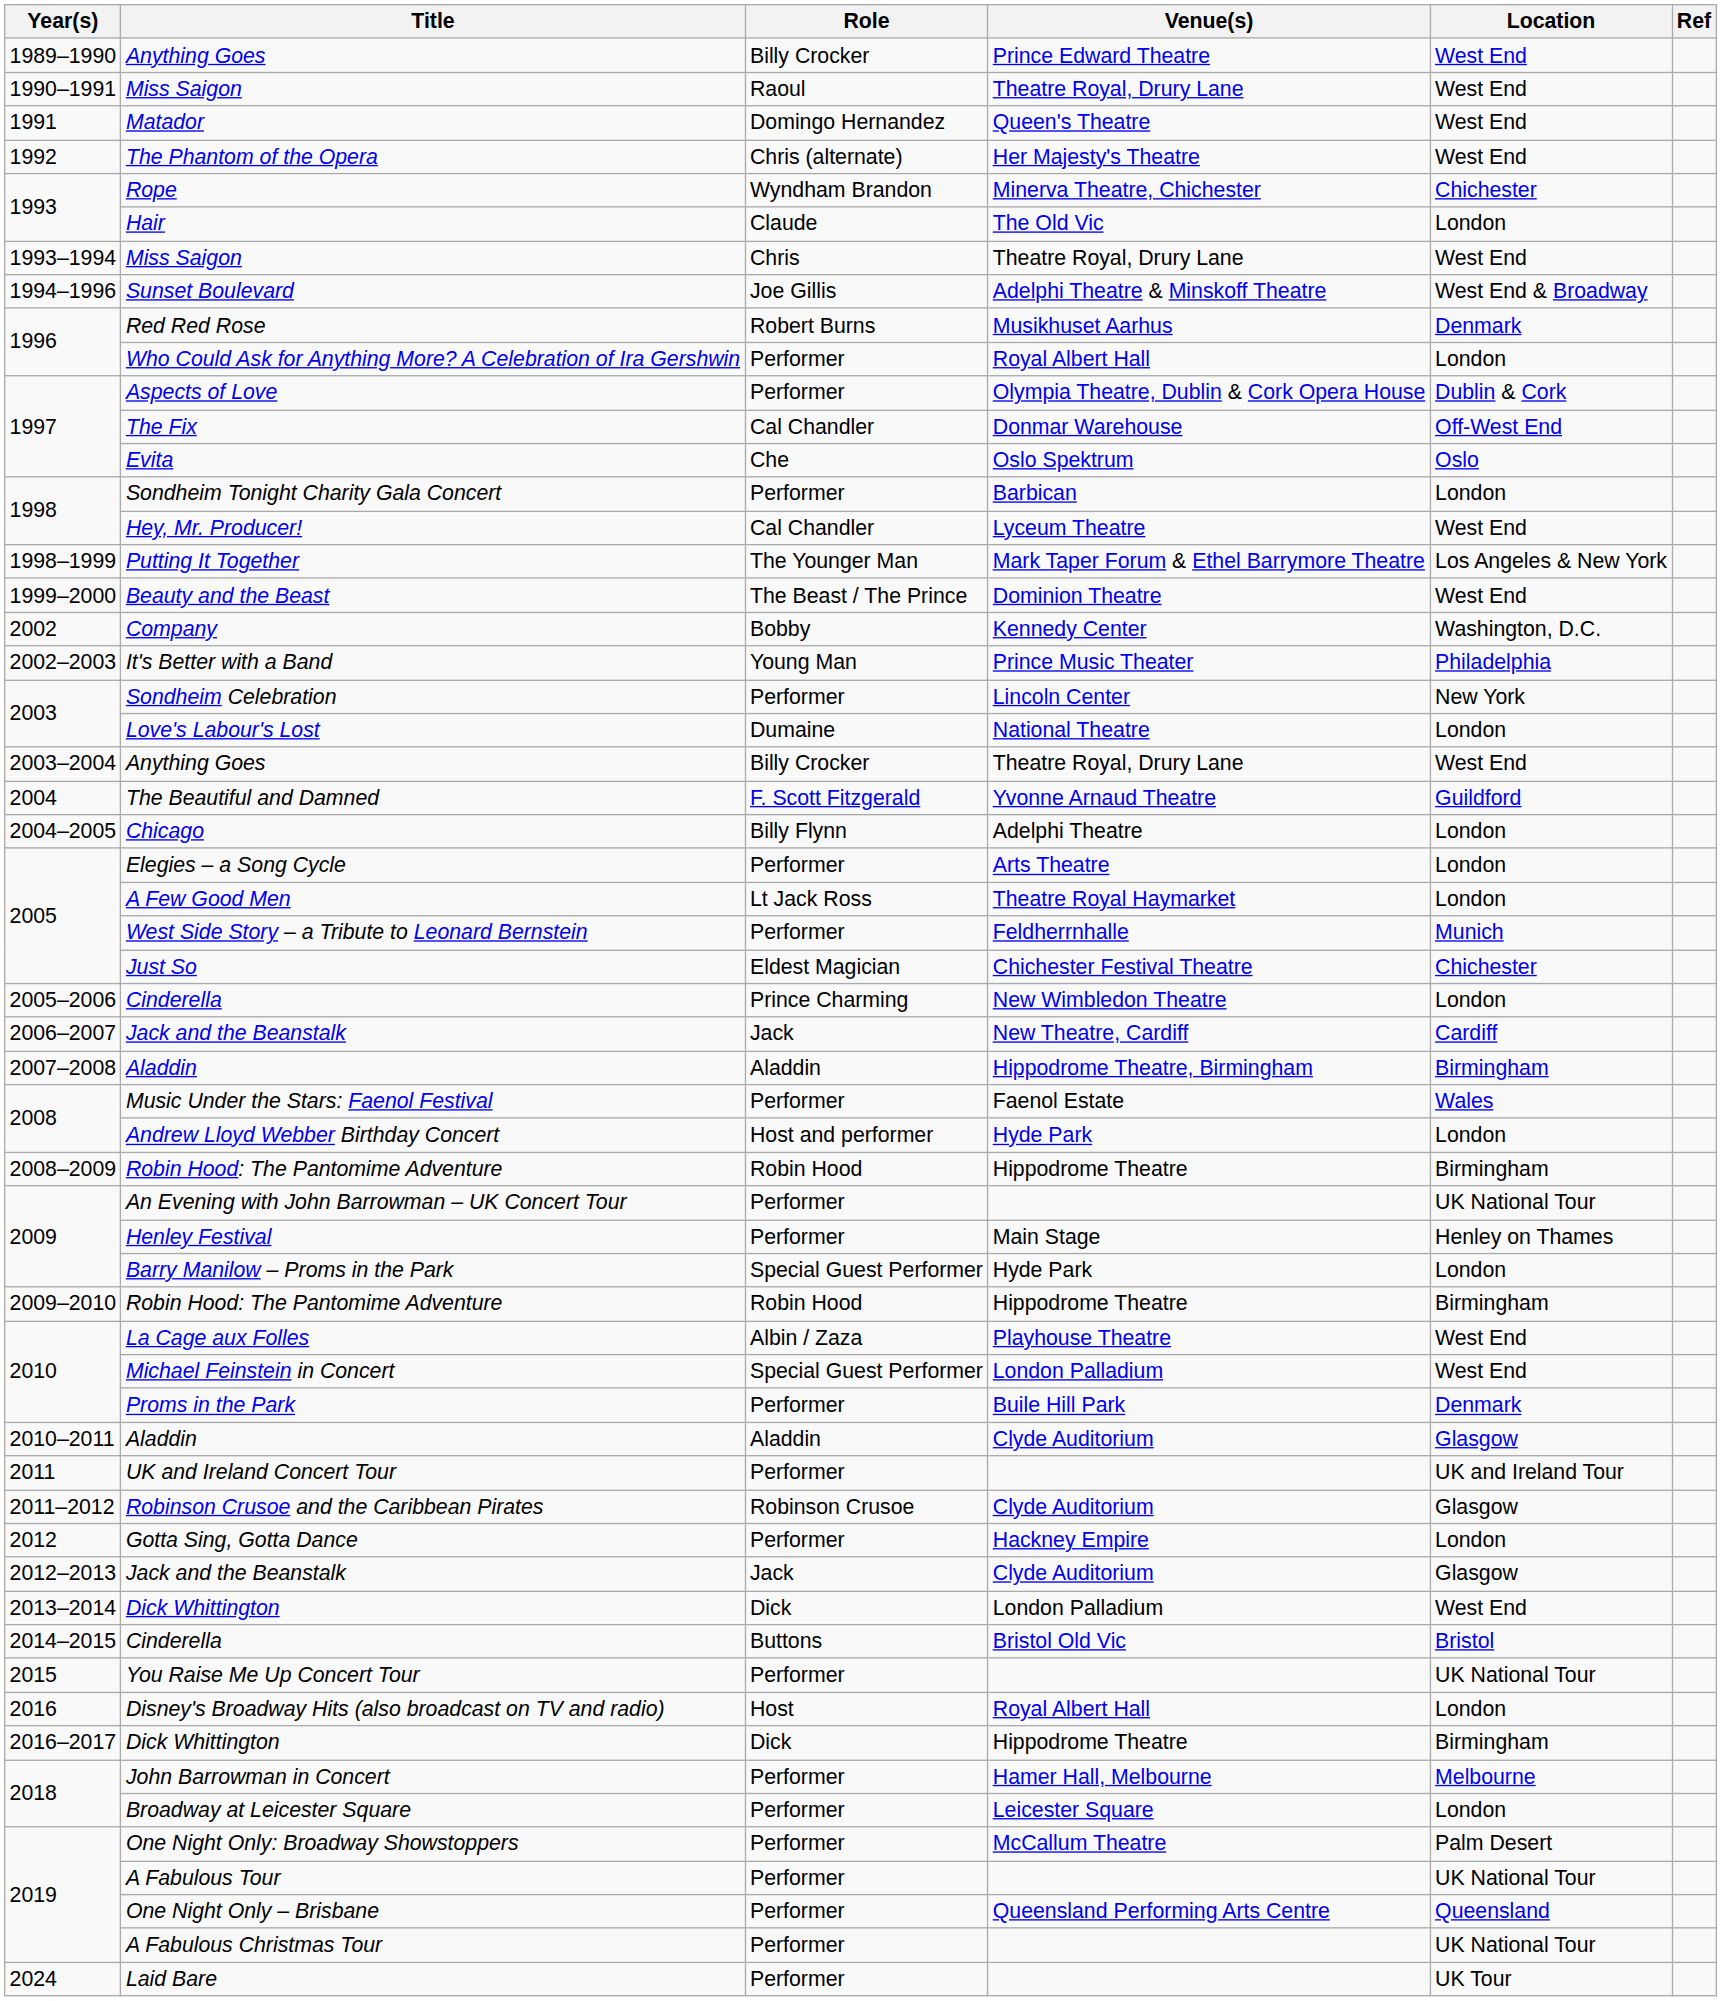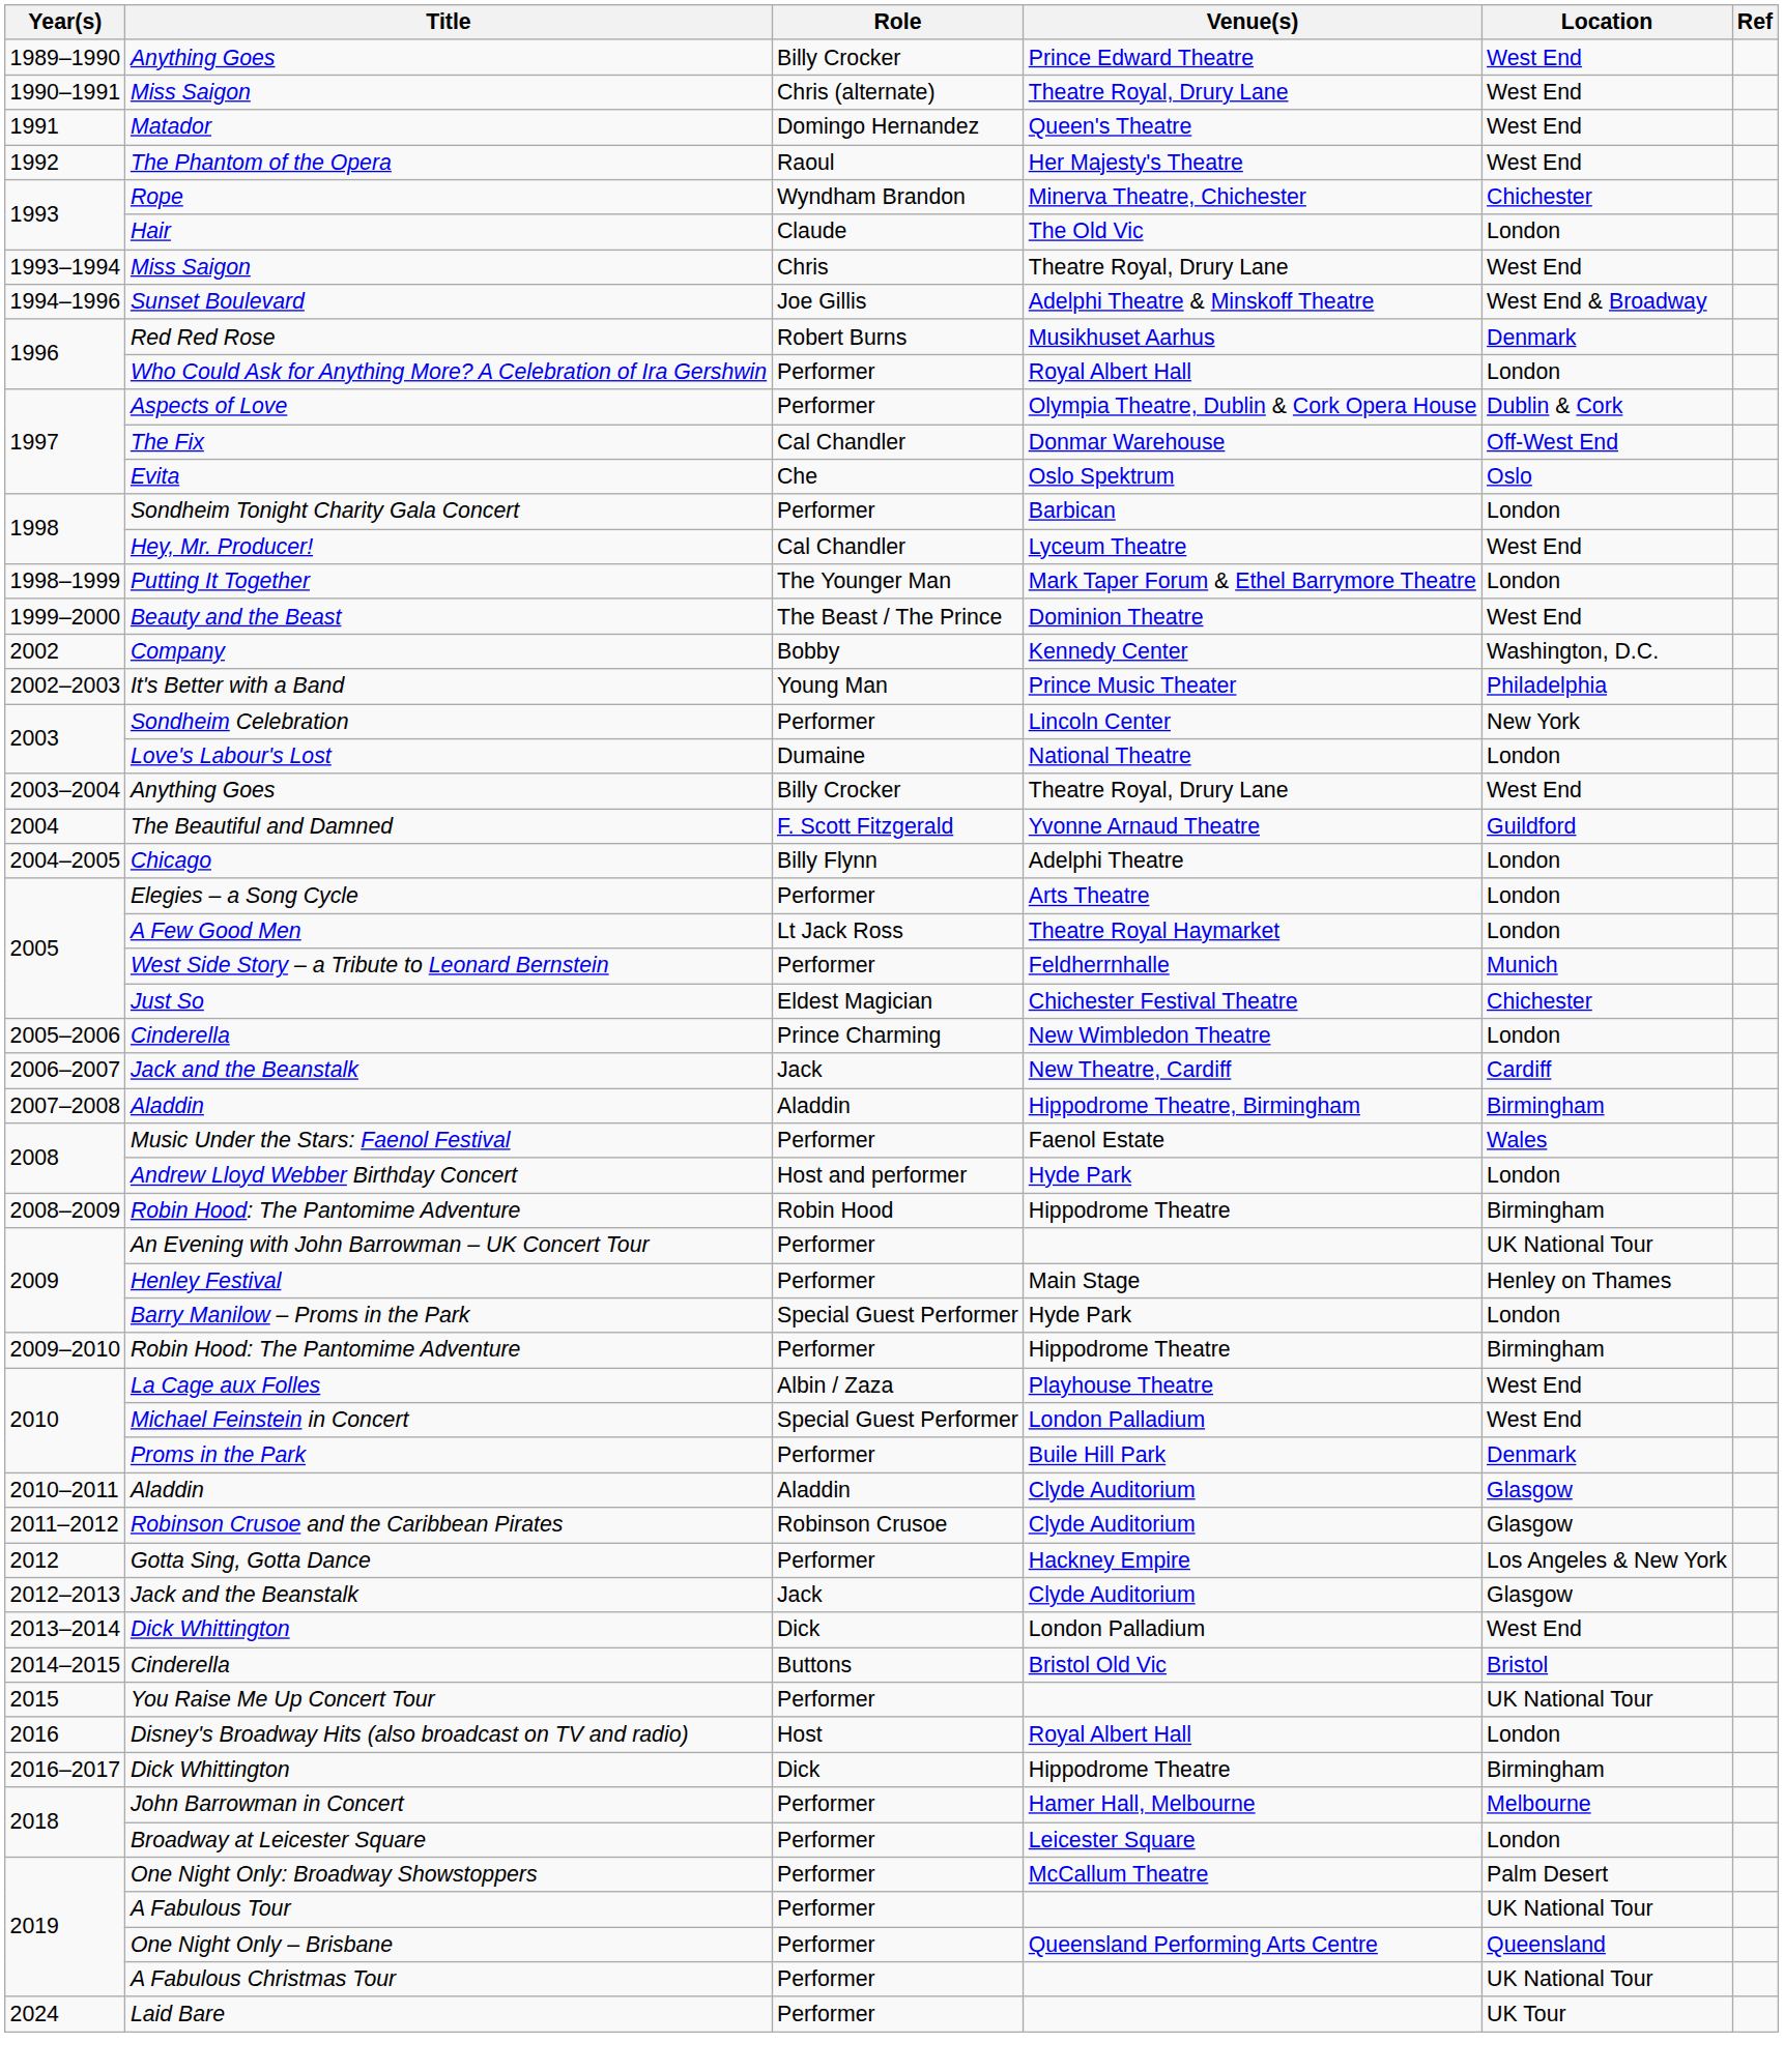 <table class="wikitable plainrowheaders sortable">
 <tr>
 <th scope="col">Year(s)</th>
 <th scope="col">Title</th>
 <th scope="col">Role</th>
 <th scope="col">Venue(s)</th>
 <th scope="col">Location</th>
 <th>Ref</th>
 </tr>
 <tr>
 <td>1989–1990</td>
 <td><em><a href='#'>Anything Goes</a></em></td>
 <td>Billy Crocker</td>
 <td><a href='#'>Prince Edward Theatre</a></td>
 <td><a href='#'>West End</a></td>
 <td></td>
 </tr>
 <tr>
 <td>1990–1991</td>
 <td><em><a href='#'>Miss Saigon</a></em></td>
-<td>Raoul</td>
+<td>Chris (alternate)</td>
 <td><a href='#'>Theatre Royal, Drury Lane</a></td>
 <td>West End</td>
 <td></td>
 </tr>
 <tr>
 <td>1991</td>
 <td><em><a href='#'>Matador</a></em></td>
 <td>Domingo Hernandez</td>
 <td><a href='#'>Queen's Theatre</a></td>
 <td>West End</td>
 <td></td>
 </tr>
 <tr>
 <td>1992</td>
 <td><em><a href='#'>The Phantom of the Opera</a></em></td>
-<td>Chris (alternate)</td>
+<td>Raoul</td>
 <td><a href='#'>Her Majesty's Theatre</a></td>
 <td>West End</td>
 <td></td>
 </tr>
 <tr>
 <td rowspan="2">1993</td>
 <td><em><a href='#'>Rope</a></em></td>
 <td>Wyndham Brandon</td>
 <td><a href='#'>Minerva Theatre, Chichester</a></td>
 <td><a href='#'>Chichester</a></td>
 <td></td>
 </tr>
 <tr>
 <td><em><a href='#'>Hair</a></em></td>
 <td>Claude</td>
 <td><a href='#'>The Old Vic</a></td>
 <td>London</td>
 <td></td>
 </tr>
 <tr>
 <td>1993–1994</td>
 <td><em><a href='#'>Miss Saigon</a></em></td>
 <td>Chris</td>
 <td>Theatre Royal, Drury Lane</td>
 <td>West End</td>
 <td></td>
 </tr>
 <tr>
 <td>1994–1996</td>
 <td><em><a href='#'>Sunset Boulevard</a></em></td>
 <td>Joe Gillis</td>
 <td><a href='#'>Adelphi Theatre</a> & <a href='#'>Minskoff Theatre</a></td>
 <td>West End & <a href='#'>Broadway</a></td>
 <td></td>
 </tr>
 <tr>
 <td rowspan="2">1996</td>
 <td><em>Red Red Rose</em></td>
 <td>Robert Burns</td>
 <td><a href='#'>Musikhuset Aarhus</a></td>
 <td><a href='#'>Denmark</a></td>
 <td></td>
 </tr>
 <tr>
 <td><em><a href='#'>Who Could Ask for Anything More? A Celebration of Ira Gershwin</a></em></td>
 <td>Performer</td>
 <td><a href='#'>Royal Albert Hall</a></td>
 <td>London</td>
 <td></td>
 </tr>
 <tr>
 <td rowspan="3">1997</td>
 <td><em><a href='#'>Aspects of Love</a></em></td>
 <td>Performer</td>
 <td><a href='#'>Olympia Theatre, Dublin</a> & <a href='#'>Cork Opera House</a></td>
 <td><a href='#'>Dublin</a> & <a href='#'>Cork</a></td>
 <td></td>
 </tr>
 <tr>
 <td><em><a href='#'>The Fix</a></em></td>
 <td>Cal Chandler</td>
 <td><a href='#'>Donmar Warehouse</a></td>
 <td><a href='#'>Off-West End</a></td>
 <td></td>
 </tr>
 <tr>
 <td><em><a href='#'>Evita</a></em></td>
 <td>Che</td>
 <td><a href='#'>Oslo Spektrum</a></td>
 <td><a href='#'>Oslo</a></td>
 <td></td>
 </tr>
 <tr>
 <td rowspan="2">1998</td>
 <td><em>Sondheim Tonight Charity Gala Concert</em></td>
 <td>Performer</td>
 <td><a href='#'>Barbican</a></td>
 <td>London</td>
 <td></td>
 </tr>
 <tr>
 <td><em><a href='#'>Hey, Mr. Producer!</a></em></td>
 <td>Cal Chandler</td>
 <td><a href='#'>Lyceum Theatre</a></td>
 <td>West End</td>
 <td></td>
 </tr>
 <tr>
 <td>1998–1999</td>
 <td><em><a href='#'>Putting It Together</a></em></td>
 <td>The Younger Man</td>
 <td><a href='#'>Mark Taper Forum</a> & <a href='#'>Ethel Barrymore Theatre</a></td>
-<td>Los Angeles & New York</td>
+<td>London</td>
 <td></td>
 </tr>
 <tr>
 <td>1999–2000</td>
 <td><em><a href='#'>Beauty and the Beast</a></em></td>
 <td>The Beast / The Prince</td>
 <td><a href='#'>Dominion Theatre</a></td>
 <td>West End</td>
 <td></td>
 </tr>
 <tr>
 <td>2002</td>
 <td><em><a href='#'>Company</a></em></td>
 <td>Bobby</td>
 <td><a href='#'>Kennedy Center</a></td>
 <td>Washington, D.C.</td>
 <td></td>
 </tr>
 <tr>
 <td>2002–2003</td>
 <td><em>It's Better with a Band</em></td>
 <td>Young Man</td>
 <td><a href='#'>Prince Music Theater</a></td>
 <td><a href='#'>Philadelphia</a></td>
 <td></td>
 </tr>
 <tr>
 <td rowspan="2">2003</td>
 <td><em><a href='#'>Sondheim</a> Celebration</em></td>
 <td>Performer</td>
 <td><a href='#'>Lincoln Center</a></td>
 <td>New York</td>
 <td></td>
 </tr>
 <tr>
 <td><em><a href='#'>Love's Labour's Lost</a></em></td>
 <td>Dumaine</td>
 <td><a href='#'>National Theatre</a></td>
 <td>London</td>
 <td></td>
 </tr>
 <tr>
 <td>2003–2004</td>
 <td><em>Anything Goes</em></td>
 <td>Billy Crocker</td>
 <td>Theatre Royal, Drury Lane</td>
 <td>West End</td>
 <td></td>
 </tr>
 <tr>
 <td>2004</td>
 <td><em>The Beautiful and Damned</em></td>
 <td><a href='#'>F. Scott Fitzgerald</a></td>
 <td><a href='#'>Yvonne Arnaud Theatre</a></td>
 <td><a href='#'>Guildford</a></td>
 <td></td>
 </tr>
 <tr>
 <td>2004–2005</td>
 <td><em><a href='#'>Chicago</a></em></td>
 <td>Billy Flynn</td>
 <td>Adelphi Theatre</td>
 <td>London</td>
 <td></td>
 </tr>
 <tr>
 <td rowspan="4">2005</td>
 <td><em>Elegies – a Song Cycle</em></td>
 <td>Performer</td>
 <td><a href='#'>Arts Theatre</a></td>
 <td>London</td>
 <td></td>
 </tr>
 <tr>
 <td><em><a href='#'>A Few Good Men</a></em></td>
 <td>Lt Jack Ross</td>
 <td><a href='#'>Theatre Royal Haymarket</a></td>
 <td>London</td>
 <td></td>
 </tr>
 <tr>
 <td><em><a href='#'>West Side Story</a> – a Tribute to <a href='#'>Leonard Bernstein</a></em></td>
 <td>Performer</td>
 <td><a href='#'>Feldherrnhalle</a></td>
 <td><a href='#'>Munich</a></td>
 <td></td>
 </tr>
 <tr>
 <td><em><a href='#'>Just So</a></em></td>
 <td>Eldest Magician</td>
 <td><a href='#'>Chichester Festival Theatre</a></td>
 <td><a href='#'>Chichester</a></td>
 <td></td>
 </tr>
 <tr>
 <td>2005–2006</td>
 <td><em><a href='#'>Cinderella</a></em></td>
 <td>Prince Charming</td>
 <td><a href='#'>New Wimbledon Theatre</a></td>
 <td>London</td>
 <td></td>
 </tr>
 <tr>
 <td>2006–2007</td>
 <td><em><a href='#'>Jack and the Beanstalk</a></em></td>
 <td>Jack</td>
 <td><a href='#'>New Theatre, Cardiff</a></td>
 <td><a href='#'>Cardiff</a></td>
 <td></td>
 </tr>
 <tr>
 <td>2007–2008</td>
 <td><em><a href='#'>Aladdin</a></em></td>
 <td>Aladdin</td>
 <td><a href='#'>Hippodrome Theatre, Birmingham</a></td>
 <td><a href='#'>Birmingham</a></td>
 <td></td>
 </tr>
 <tr>
 <td rowspan="2">2008</td>
 <td><em>Music Under the Stars: <a href='#'>Faenol Festival</a></em></td>
 <td>Performer</td>
 <td>Faenol Estate</td>
 <td><a href='#'>Wales</a></td>
 <td></td>
 </tr>
 <tr>
 <td><em><a href='#'>Andrew Lloyd Webber</a> Birthday Concert</em></td>
 <td>Host and performer</td>
 <td><a href='#'>Hyde Park</a></td>
 <td>London</td>
 <td></td>
 </tr>
 <tr>
 <td>2008–2009</td>
 <td><em><a href='#'>Robin Hood</a>: The Pantomime Adventure</em></td>
 <td>Robin Hood</td>
 <td>Hippodrome Theatre</td>
 <td>Birmingham</td>
 <td></td>
 </tr>
 <tr>
 <td rowspan="3">2009</td>
 <td><em>An Evening with John Barrowman – UK Concert Tour</em></td>
 <td>Performer</td>
 <td></td>
 <td>UK National Tour</td>
 <td></td>
 </tr>
 <tr>
 <td><em><a href='#'>Henley Festival</a></em></td>
 <td>Performer</td>
 <td>Main Stage</td>
 <td>Henley on Thames</td>
 <td></td>
 </tr>
 <tr>
 <td><em><a href='#'>Barry Manilow</a> – Proms in the Park</em></td>
 <td>Special Guest Performer</td>
 <td>Hyde Park</td>
 <td>London</td>
 <td></td>
 </tr>
 <tr>
 <td>2009–2010</td>
 <td><em>Robin Hood: The Pantomime Adventure</em></td>
-<td>Robin Hood</td>
+<td>Performer</td>
 <td>Hippodrome Theatre</td>
 <td>Birmingham</td>
 <td></td>
 </tr>
 <tr>
 <td rowspan="3">2010</td>
 <td><em><a href='#'>La Cage aux Folles</a></em></td>
 <td>Albin / Zaza</td>
 <td><a href='#'>Playhouse Theatre</a></td>
 <td>West End</td>
 <td></td>
 </tr>
 <tr>
 <td><em><a href='#'>Michael Feinstein</a> in Concert</em></td>
 <td>Special Guest Performer</td>
 <td><a href='#'>London Palladium</a></td>
 <td>West End</td>
 <td></td>
 </tr>
 <tr>
 <td><em><a href='#'>Proms in the Park</a></em></td>
 <td>Performer</td>
 <td><a href='#'>Buile Hill Park</a></td>
 <td><a href='#'>Denmark</a></td>
 <td></td>
 </tr>
 <tr>
 <td>2010–2011</td>
 <td><em>Aladdin</em></td>
 <td>Aladdin</td>
 <td><a href='#'>Clyde Auditorium</a></td>
 <td><a href='#'>Glasgow</a></td>
 <td></td>
 </tr>
 <tr>
-<td>2011</td>
-<td><em>UK and Ireland Concert Tour</em></td>
-<td>Performer</td>
-<td></td>
-<td>UK and Ireland Tour</td>
-<td></td>
-</tr>
-<tr>
 <td>2011–2012</td>
 <td><em><a href='#'>Robinson Crusoe</a> and the Caribbean Pirates</em></td>
 <td>Robinson Crusoe</td>
 <td><a href='#'>Clyde Auditorium</a></td>
 <td>Glasgow</td>
 <td></td>
 </tr>
 <tr>
 <td>2012</td>
 <td><em>Gotta Sing, Gotta Dance</em></td>
 <td>Performer</td>
 <td><a href='#'>Hackney Empire</a></td>
-<td>London</td>
+<td>Los Angeles & New York</td>
 <td></td>
 </tr>
 <tr>
 <td>2012–2013</td>
 <td><em>Jack and the Beanstalk</em></td>
 <td>Jack</td>
 <td><a href='#'>Clyde Auditorium</a></td>
 <td>Glasgow</td>
 <td></td>
 </tr>
 <tr>
 <td>2013–2014</td>
 <td><em><a href='#'>Dick Whittington</a></em></td>
 <td>Dick</td>
 <td>London Palladium</td>
 <td>West End</td>
 <td></td>
 </tr>
 <tr>
 <td>2014–2015</td>
 <td><em>Cinderella</em></td>
 <td>Buttons</td>
 <td><a href='#'>Bristol Old Vic</a></td>
 <td><a href='#'>Bristol</a></td>
 <td></td>
 </tr>
 <tr>
 <td>2015</td>
 <td><em>You Raise Me Up Concert Tour</em></td>
 <td>Performer</td>
 <td></td>
 <td>UK National Tour</td>
 <td></td>
 </tr>
 <tr>
 <td>2016</td>
 <td><em>Disney's Broadway Hits (also broadcast on TV and radio)</em></td>
 <td>Host</td>
 <td><a href='#'>Royal Albert Hall</a></td>
 <td>London</td>
 <td></td>
 </tr>
 <tr>
 <td>2016–2017</td>
 <td><em>Dick Whittington</em></td>
 <td>Dick</td>
 <td>Hippodrome Theatre</td>
 <td>Birmingham</td>
 <td></td>
 </tr>
 <tr>
 <td rowspan="2">2018</td>
 <td><em>John Barrowman in Concert</em></td>
 <td>Performer</td>
 <td><a href='#'>Hamer Hall, Melbourne</a></td>
 <td><a href='#'>Melbourne</a></td>
 <td></td>
 </tr>
 <tr>
 <td><em>Broadway at Leicester Square</em></td>
 <td>Performer</td>
 <td><a href='#'>Leicester Square</a></td>
 <td>London</td>
 <td></td>
 </tr>
 <tr>
 <td rowspan="4">2019</td>
 <td><em>One Night Only: Broadway Showstoppers</em></td>
 <td>Performer</td>
 <td><a href='#'>McCallum Theatre</a></td>
 <td>Palm Desert</td>
 <td></td>
 </tr>
 <tr>
 <td><em>A Fabulous Tour</em></td>
 <td>Performer</td>
 <td></td>
 <td>UK National Tour</td>
 <td></td>
 </tr>
 <tr>
 <td><em>One Night Only – Brisbane</em></td>
 <td>Performer</td>
 <td><a href='#'>Queensland Performing Arts Centre</a></td>
 <td><a href='#'>Queensland</a></td>
 <td></td>
 </tr>
 <tr>
 <td><em>A Fabulous Christmas Tour</em></td>
 <td>Performer</td>
 <td></td>
 <td>UK National Tour</td>
 <td></td>
 </tr>
 <tr>
 <td>2024</td>
 <td><em>Laid Bare</em></td>
 <td>Performer</td>
 <td></td>
 <td>UK Tour</td>
 </tr>
 </table>
